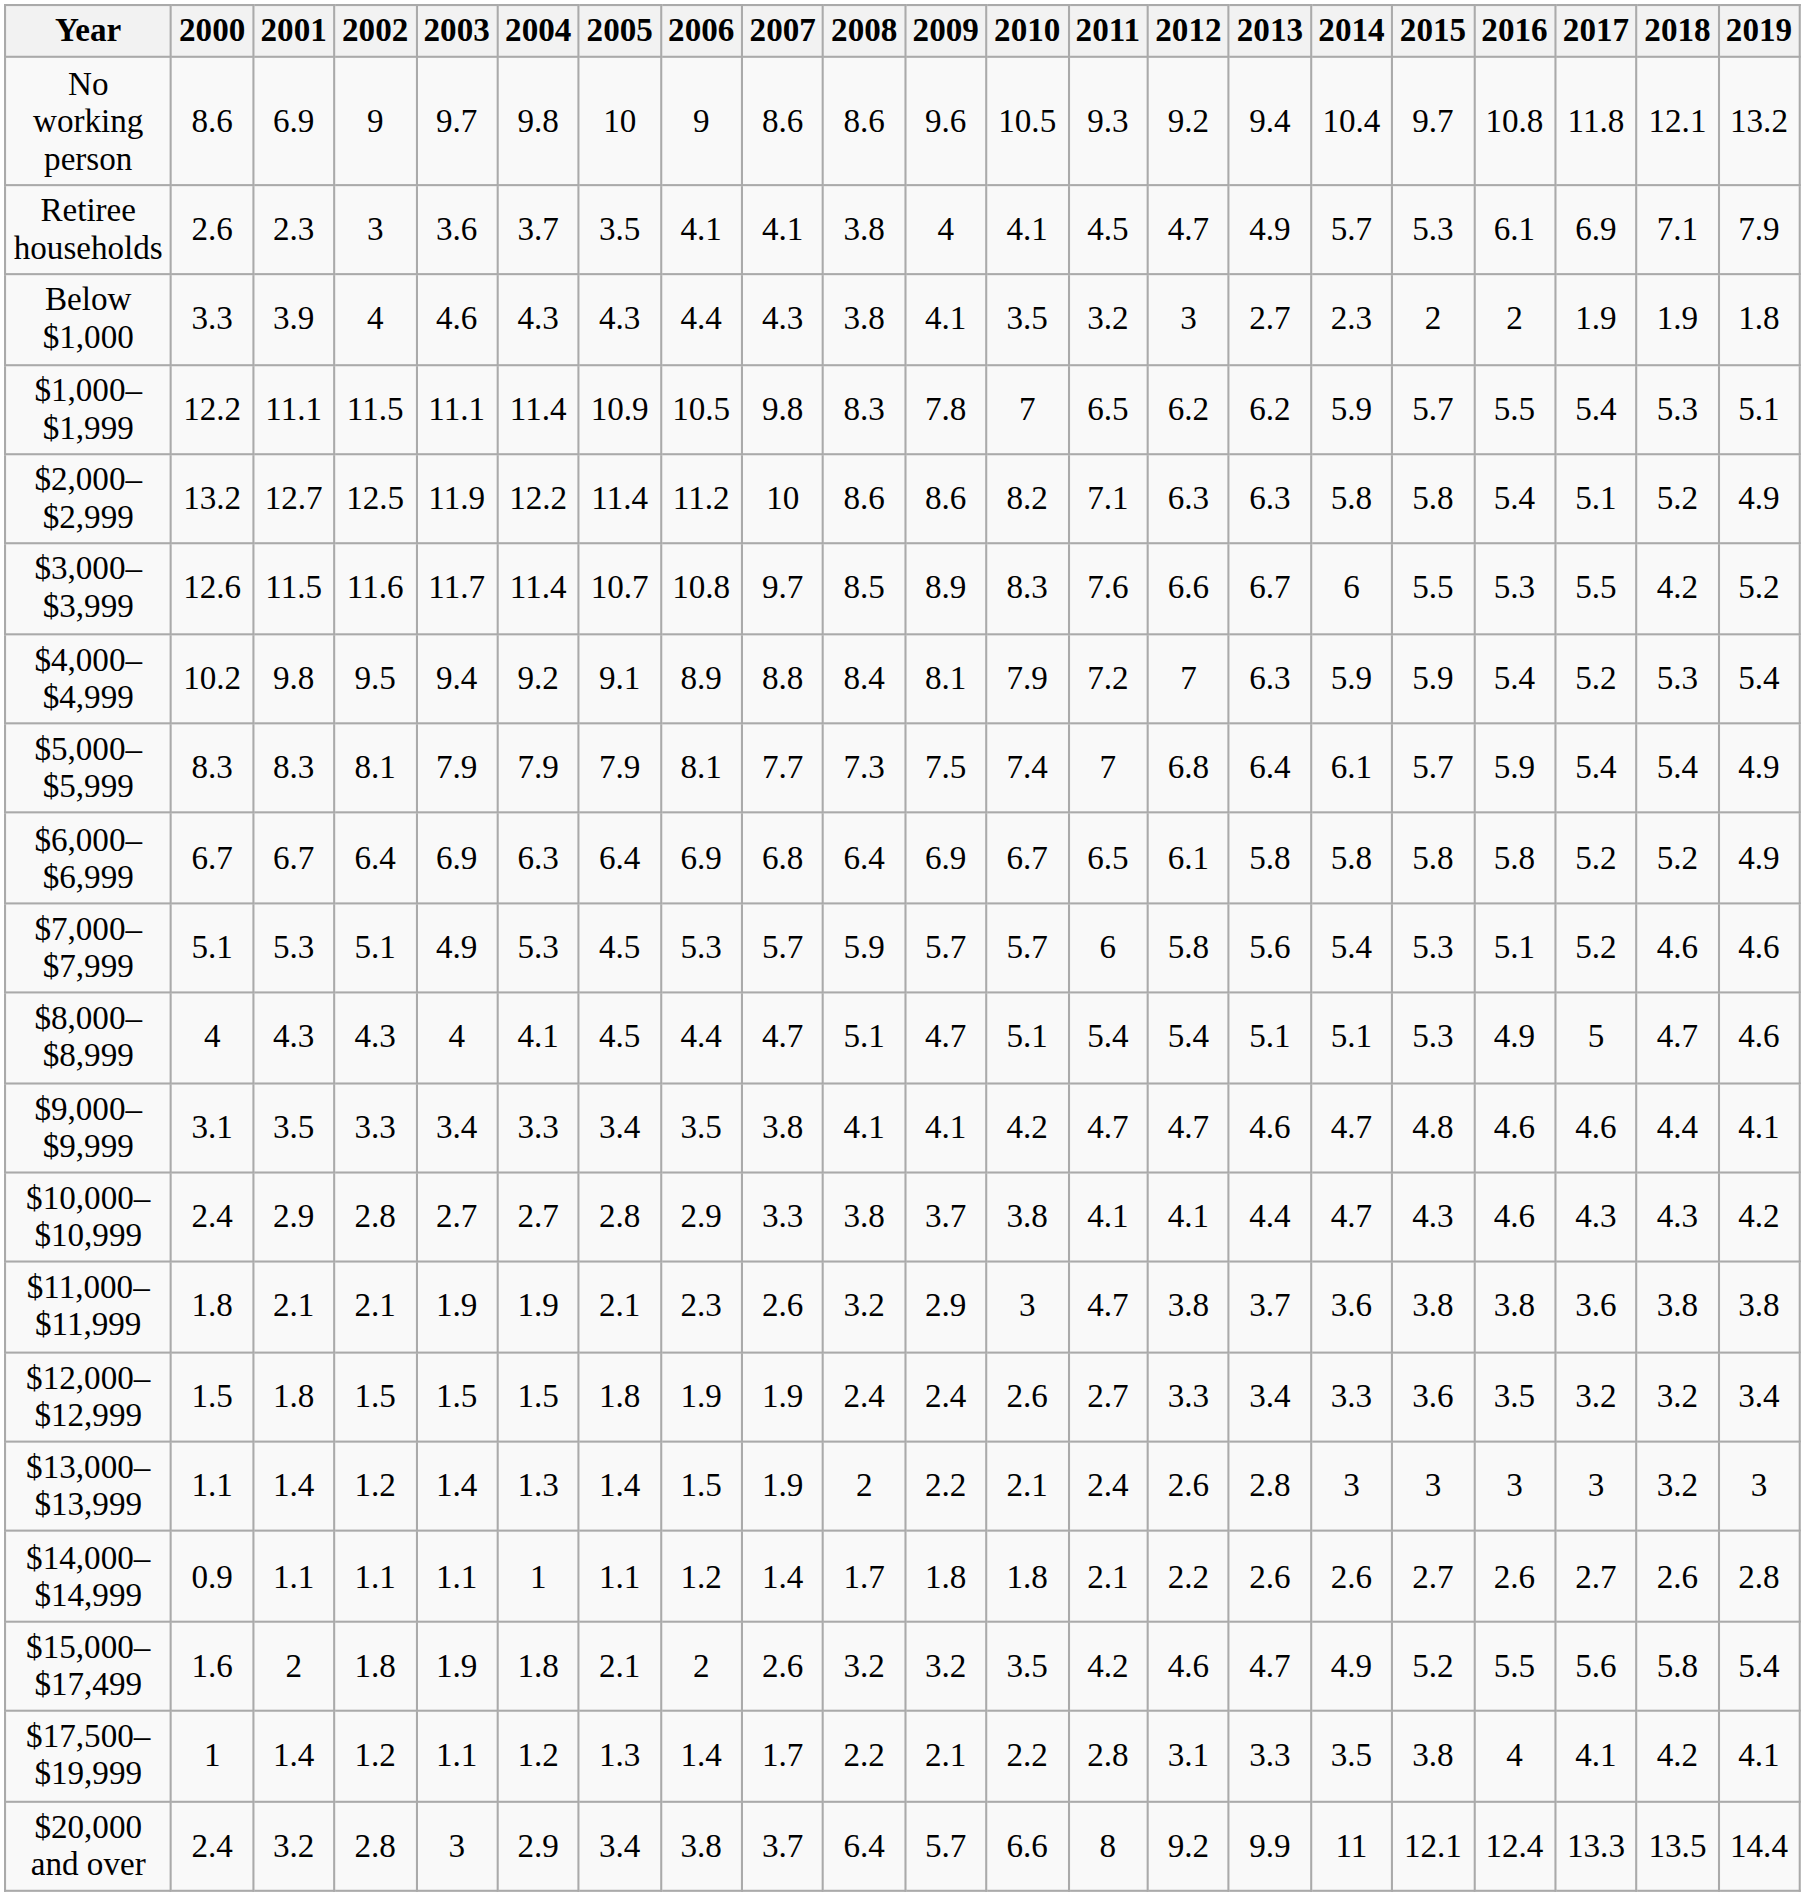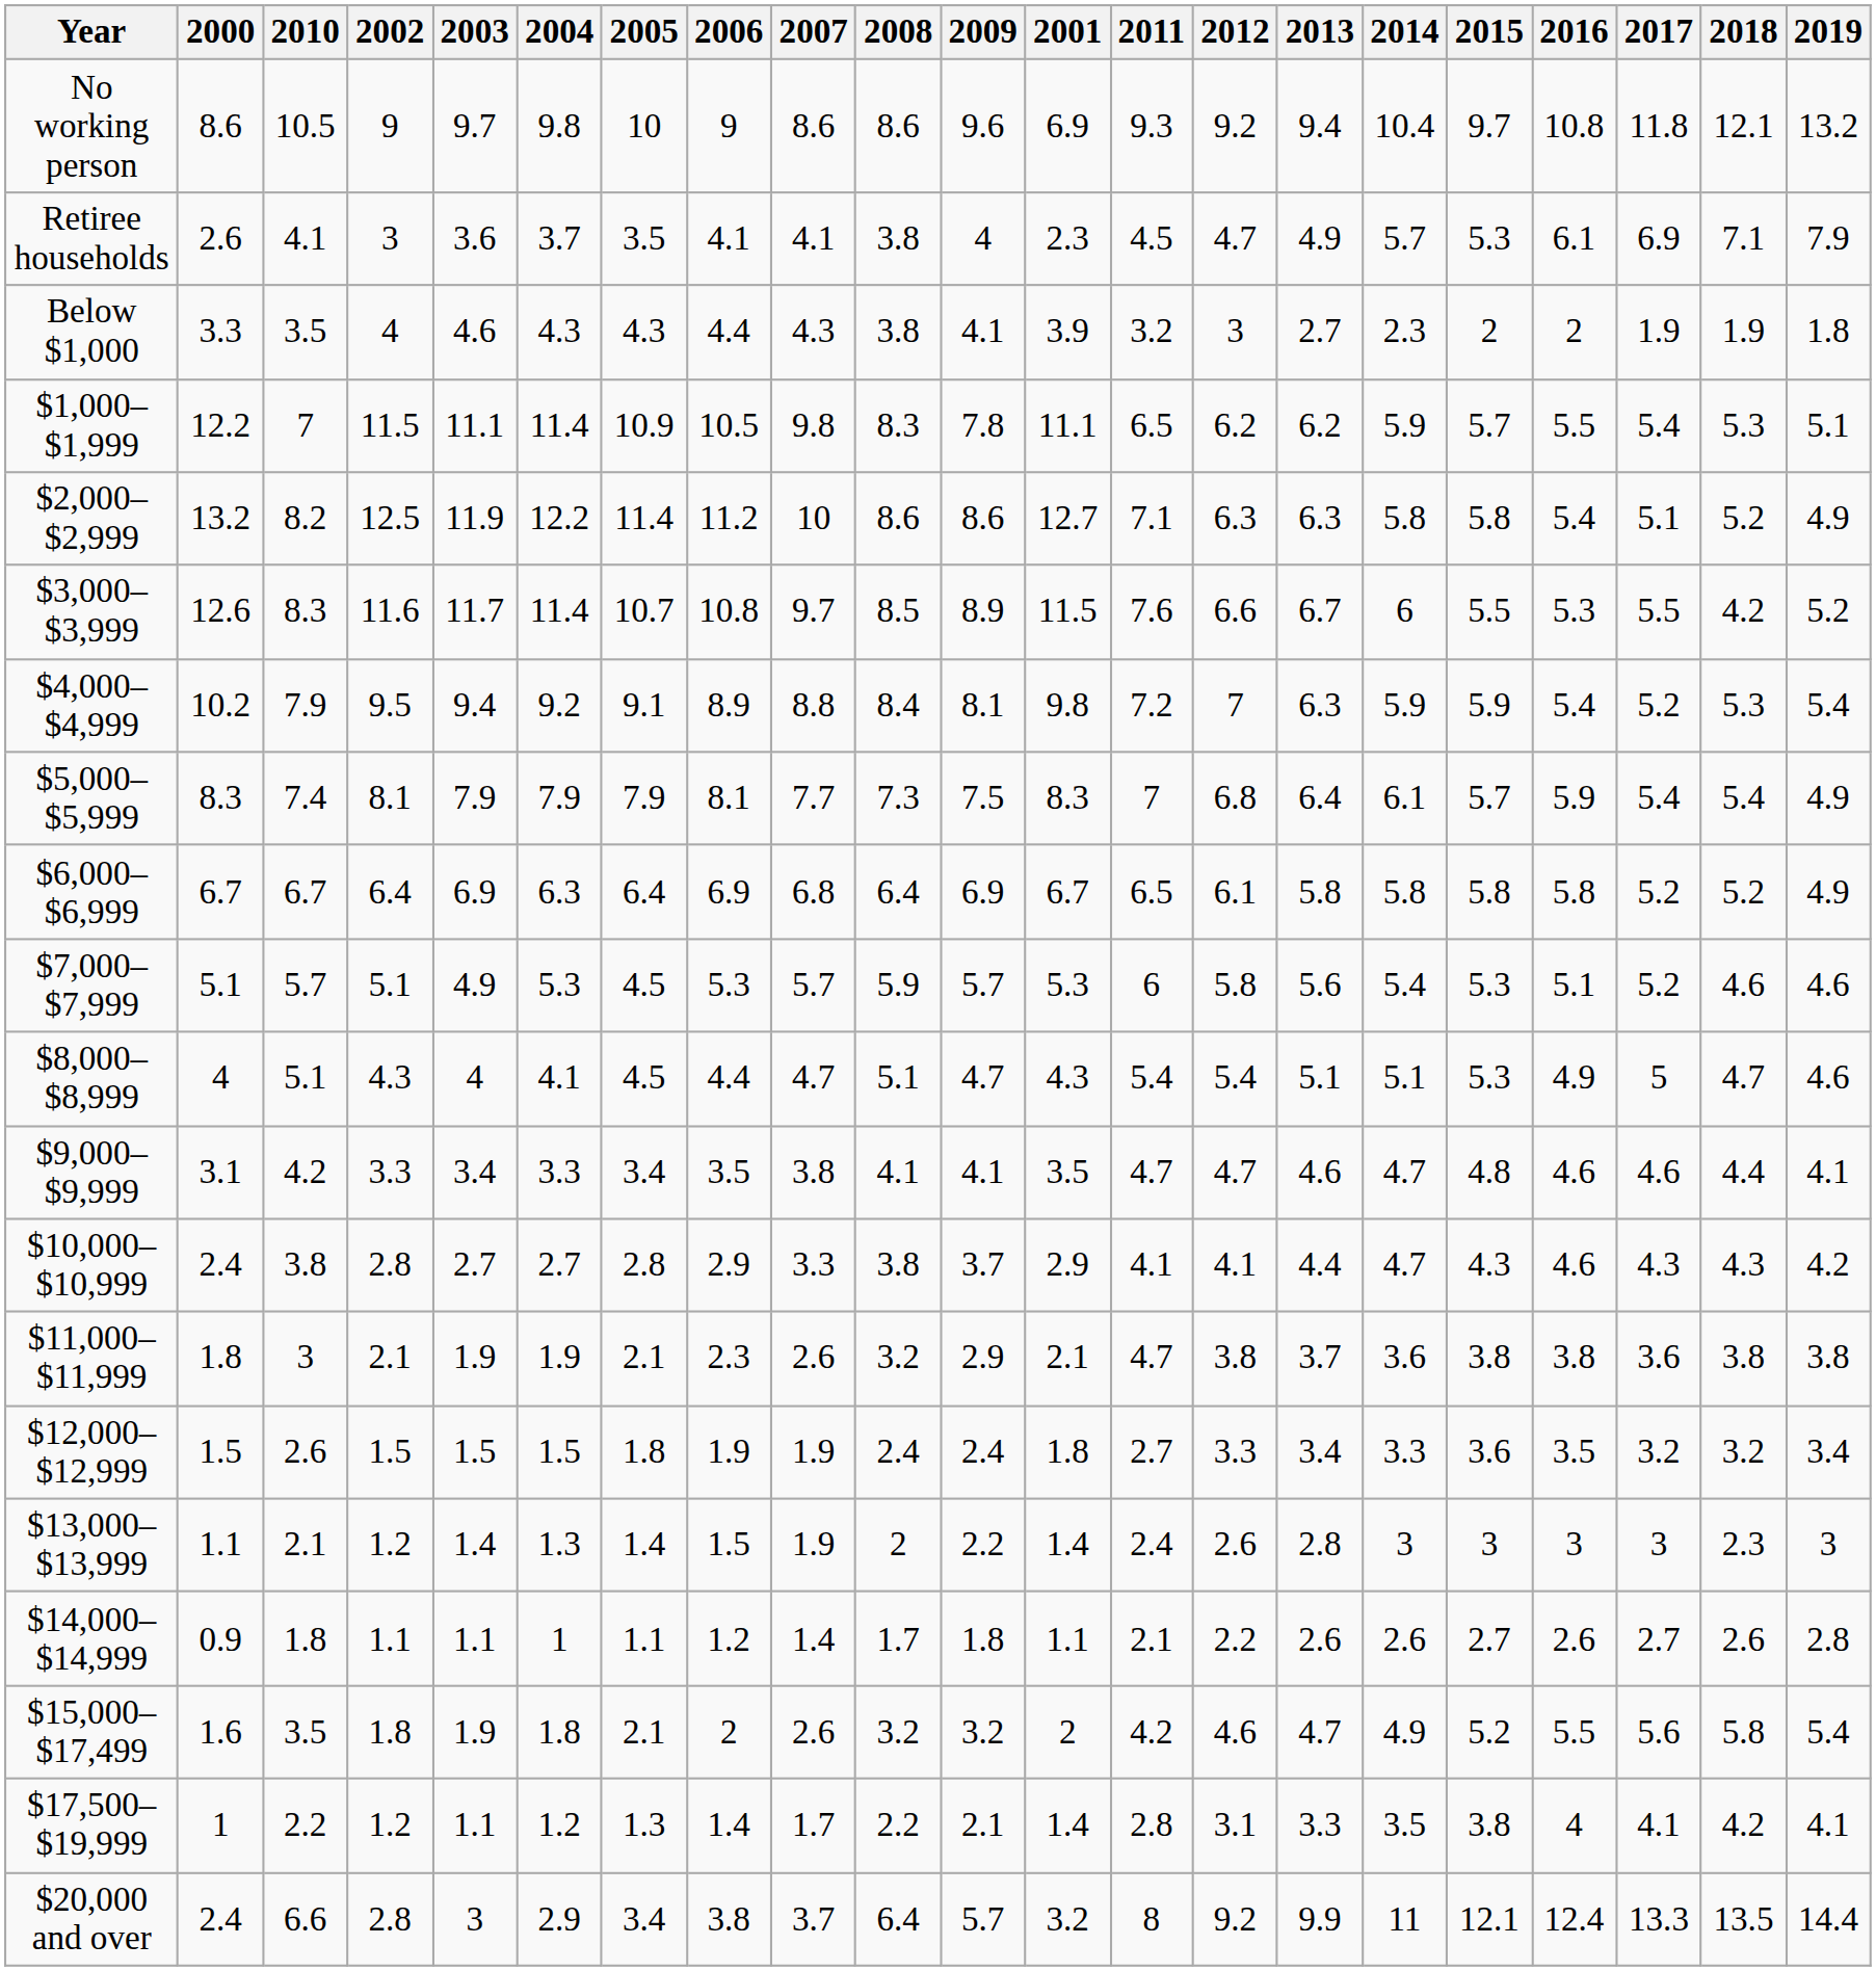 <table class="wikitable" style="text-align:center;">
 <tr>
 <th>Year</th>
 <th>2000</th>
-<th>2001</th>
+<th>2010</th>
 <th>2002</th>
 <th>2003</th>
 <th>2004</th>
 <th>2005</th>
 <th>2006</th>
 <th>2007</th>
 <th>2008</th>
 <th>2009</th>
-<th>2010</th>
+<th>2001</th>
 <th>2011</th>
 <th>2012</th>
 <th>2013</th>
 <th>2014</th>
 <th>2015</th>
 <th>2016</th>
 <th>2017</th>
 <th>2018</th>
 <th>2019</th>
 </tr>
 <tr>
 <td>No working person</td>
 <td>8.6</td>
-<td>6.9</td>
+<td>10.5</td>
 <td>9</td>
 <td>9.7</td>
 <td>9.8</td>
 <td>10</td>
 <td>9</td>
 <td>8.6</td>
 <td>8.6</td>
 <td>9.6</td>
-<td>10.5</td>
+<td>6.9</td>
 <td>9.3</td>
 <td>9.2</td>
 <td>9.4</td>
 <td>10.4</td>
 <td>9.7</td>
 <td>10.8</td>
 <td>11.8</td>
 <td>12.1</td>
 <td>13.2</td>
 </tr>
 <tr>
 <td>Retiree households</td>
 <td>2.6</td>
-<td>2.3</td>
+<td>4.1</td>
 <td>3</td>
 <td>3.6</td>
 <td>3.7</td>
 <td>3.5</td>
 <td>4.1</td>
 <td>4.1</td>
 <td>3.8</td>
 <td>4</td>
-<td>4.1</td>
+<td>2.3</td>
 <td>4.5</td>
 <td>4.7</td>
 <td>4.9</td>
 <td>5.7</td>
 <td>5.3</td>
 <td>6.1</td>
 <td>6.9</td>
 <td>7.1</td>
 <td>7.9</td>
 </tr>
 <tr>
 <td>Below $1,000</td>
 <td>3.3</td>
-<td>3.9</td>
+<td>3.5</td>
 <td>4</td>
 <td>4.6</td>
 <td>4.3</td>
 <td>4.3</td>
 <td>4.4</td>
 <td>4.3</td>
 <td>3.8</td>
 <td>4.1</td>
-<td>3.5</td>
+<td>3.9</td>
 <td>3.2</td>
 <td>3</td>
 <td>2.7</td>
 <td>2.3</td>
 <td>2</td>
 <td>2</td>
 <td>1.9</td>
 <td>1.9</td>
 <td>1.8</td>
 </tr>
 <tr>
 <td>$1,000–$1,999</td>
 <td>12.2</td>
-<td>11.1</td>
+<td>7</td>
 <td>11.5</td>
 <td>11.1</td>
 <td>11.4</td>
 <td>10.9</td>
 <td>10.5</td>
 <td>9.8</td>
 <td>8.3</td>
 <td>7.8</td>
-<td>7</td>
+<td>11.1</td>
 <td>6.5</td>
 <td>6.2</td>
 <td>6.2</td>
 <td>5.9</td>
 <td>5.7</td>
 <td>5.5</td>
 <td>5.4</td>
 <td>5.3</td>
 <td>5.1</td>
 </tr>
 <tr>
 <td>$2,000–$2,999</td>
 <td>13.2</td>
-<td>12.7</td>
+<td>8.2</td>
 <td>12.5</td>
 <td>11.9</td>
 <td>12.2</td>
 <td>11.4</td>
 <td>11.2</td>
 <td>10</td>
 <td>8.6</td>
 <td>8.6</td>
-<td>8.2</td>
+<td>12.7</td>
 <td>7.1</td>
 <td>6.3</td>
 <td>6.3</td>
 <td>5.8</td>
 <td>5.8</td>
 <td>5.4</td>
 <td>5.1</td>
 <td>5.2</td>
 <td>4.9</td>
 </tr>
 <tr>
 <td>$3,000–$3,999</td>
 <td>12.6</td>
-<td>11.5</td>
+<td>8.3</td>
 <td>11.6</td>
 <td>11.7</td>
 <td>11.4</td>
 <td>10.7</td>
 <td>10.8</td>
 <td>9.7</td>
 <td>8.5</td>
 <td>8.9</td>
-<td>8.3</td>
+<td>11.5</td>
 <td>7.6</td>
 <td>6.6</td>
 <td>6.7</td>
 <td>6</td>
 <td>5.5</td>
 <td>5.3</td>
 <td>5.5</td>
 <td>4.2</td>
 <td>5.2</td>
 </tr>
 <tr>
 <td>$4,000–$4,999</td>
 <td>10.2</td>
-<td>9.8</td>
+<td>7.9</td>
 <td>9.5</td>
 <td>9.4</td>
 <td>9.2</td>
 <td>9.1</td>
 <td>8.9</td>
 <td>8.8</td>
 <td>8.4</td>
 <td>8.1</td>
-<td>7.9</td>
+<td>9.8</td>
 <td>7.2</td>
 <td>7</td>
 <td>6.3</td>
 <td>5.9</td>
 <td>5.9</td>
 <td>5.4</td>
 <td>5.2</td>
 <td>5.3</td>
 <td>5.4</td>
 </tr>
 <tr>
 <td>$5,000–$5,999</td>
 <td>8.3</td>
-<td>8.3</td>
+<td>7.4</td>
 <td>8.1</td>
 <td>7.9</td>
 <td>7.9</td>
 <td>7.9</td>
 <td>8.1</td>
 <td>7.7</td>
 <td>7.3</td>
 <td>7.5</td>
-<td>7.4</td>
+<td>8.3</td>
 <td>7</td>
 <td>6.8</td>
 <td>6.4</td>
 <td>6.1</td>
 <td>5.7</td>
 <td>5.9</td>
 <td>5.4</td>
 <td>5.4</td>
 <td>4.9</td>
 </tr>
 <tr>
 <td>$6,000–$6,999</td>
 <td>6.7</td>
 <td>6.7</td>
 <td>6.4</td>
 <td>6.9</td>
 <td>6.3</td>
 <td>6.4</td>
 <td>6.9</td>
 <td>6.8</td>
 <td>6.4</td>
 <td>6.9</td>
 <td>6.7</td>
 <td>6.5</td>
 <td>6.1</td>
 <td>5.8</td>
 <td>5.8</td>
 <td>5.8</td>
 <td>5.8</td>
 <td>5.2</td>
 <td>5.2</td>
 <td>4.9</td>
 </tr>
 <tr>
 <td>$7,000–$7,999</td>
 <td>5.1</td>
-<td>5.3</td>
+<td>5.7</td>
 <td>5.1</td>
 <td>4.9</td>
 <td>5.3</td>
 <td>4.5</td>
 <td>5.3</td>
 <td>5.7</td>
 <td>5.9</td>
 <td>5.7</td>
-<td>5.7</td>
+<td>5.3</td>
 <td>6</td>
 <td>5.8</td>
 <td>5.6</td>
 <td>5.4</td>
 <td>5.3</td>
 <td>5.1</td>
 <td>5.2</td>
 <td>4.6</td>
 <td>4.6</td>
 </tr>
 <tr>
 <td>$8,000–$8,999</td>
 <td>4</td>
-<td>4.3</td>
+<td>5.1</td>
 <td>4.3</td>
 <td>4</td>
 <td>4.1</td>
 <td>4.5</td>
 <td>4.4</td>
 <td>4.7</td>
 <td>5.1</td>
 <td>4.7</td>
-<td>5.1</td>
+<td>4.3</td>
 <td>5.4</td>
 <td>5.4</td>
 <td>5.1</td>
 <td>5.1</td>
 <td>5.3</td>
 <td>4.9</td>
 <td>5</td>
 <td>4.7</td>
 <td>4.6</td>
 </tr>
 <tr>
 <td>$9,000–$9,999</td>
 <td>3.1</td>
-<td>3.5</td>
+<td>4.2</td>
 <td>3.3</td>
 <td>3.4</td>
 <td>3.3</td>
 <td>3.4</td>
 <td>3.5</td>
 <td>3.8</td>
 <td>4.1</td>
 <td>4.1</td>
-<td>4.2</td>
+<td>3.5</td>
 <td>4.7</td>
 <td>4.7</td>
 <td>4.6</td>
 <td>4.7</td>
 <td>4.8</td>
 <td>4.6</td>
 <td>4.6</td>
 <td>4.4</td>
 <td>4.1</td>
 </tr>
 <tr>
 <td>$10,000–$10,999</td>
 <td>2.4</td>
-<td>2.9</td>
+<td>3.8</td>
 <td>2.8</td>
 <td>2.7</td>
 <td>2.7</td>
 <td>2.8</td>
 <td>2.9</td>
 <td>3.3</td>
 <td>3.8</td>
 <td>3.7</td>
-<td>3.8</td>
+<td>2.9</td>
 <td>4.1</td>
 <td>4.1</td>
 <td>4.4</td>
 <td>4.7</td>
 <td>4.3</td>
 <td>4.6</td>
 <td>4.3</td>
 <td>4.3</td>
 <td>4.2</td>
 </tr>
 <tr>
 <td>$11,000–$11,999</td>
 <td>1.8</td>
-<td>2.1</td>
+<td>3</td>
 <td>2.1</td>
 <td>1.9</td>
 <td>1.9</td>
 <td>2.1</td>
 <td>2.3</td>
 <td>2.6</td>
 <td>3.2</td>
 <td>2.9</td>
-<td>3</td>
+<td>2.1</td>
 <td>4.7</td>
 <td>3.8</td>
 <td>3.7</td>
 <td>3.6</td>
 <td>3.8</td>
 <td>3.8</td>
 <td>3.6</td>
 <td>3.8</td>
 <td>3.8</td>
 </tr>
 <tr>
 <td>$12,000–$12,999</td>
 <td>1.5</td>
-<td>1.8</td>
+<td>2.6</td>
 <td>1.5</td>
 <td>1.5</td>
 <td>1.5</td>
 <td>1.8</td>
 <td>1.9</td>
 <td>1.9</td>
 <td>2.4</td>
 <td>2.4</td>
-<td>2.6</td>
+<td>1.8</td>
 <td>2.7</td>
 <td>3.3</td>
 <td>3.4</td>
 <td>3.3</td>
 <td>3.6</td>
 <td>3.5</td>
 <td>3.2</td>
 <td>3.2</td>
 <td>3.4</td>
 </tr>
 <tr>
 <td>$13,000–$13,999</td>
 <td>1.1</td>
-<td>1.4</td>
+<td>2.1</td>
 <td>1.2</td>
 <td>1.4</td>
 <td>1.3</td>
 <td>1.4</td>
 <td>1.5</td>
 <td>1.9</td>
 <td>2</td>
 <td>2.2</td>
-<td>2.1</td>
+<td>1.4</td>
 <td>2.4</td>
 <td>2.6</td>
 <td>2.8</td>
 <td>3</td>
 <td>3</td>
 <td>3</td>
 <td>3</td>
-<td>3.2</td>
+<td>2.3</td>
 <td>3</td>
 </tr>
 <tr>
 <td>$14,000–$14,999</td>
 <td>0.9</td>
-<td>1.1</td>
+<td>1.8</td>
 <td>1.1</td>
 <td>1.1</td>
 <td>1</td>
 <td>1.1</td>
 <td>1.2</td>
 <td>1.4</td>
 <td>1.7</td>
 <td>1.8</td>
-<td>1.8</td>
+<td>1.1</td>
 <td>2.1</td>
 <td>2.2</td>
 <td>2.6</td>
 <td>2.6</td>
 <td>2.7</td>
 <td>2.6</td>
 <td>2.7</td>
 <td>2.6</td>
 <td>2.8</td>
 </tr>
 <tr>
 <td>$15,000–$17,499</td>
 <td>1.6</td>
-<td>2</td>
+<td>3.5</td>
 <td>1.8</td>
 <td>1.9</td>
 <td>1.8</td>
 <td>2.1</td>
 <td>2</td>
 <td>2.6</td>
 <td>3.2</td>
 <td>3.2</td>
-<td>3.5</td>
+<td>2</td>
 <td>4.2</td>
 <td>4.6</td>
 <td>4.7</td>
 <td>4.9</td>
 <td>5.2</td>
 <td>5.5</td>
 <td>5.6</td>
 <td>5.8</td>
 <td>5.4</td>
 </tr>
 <tr>
 <td>$17,500–$19,999</td>
 <td>1</td>
-<td>1.4</td>
+<td>2.2</td>
 <td>1.2</td>
 <td>1.1</td>
 <td>1.2</td>
 <td>1.3</td>
 <td>1.4</td>
 <td>1.7</td>
 <td>2.2</td>
 <td>2.1</td>
-<td>2.2</td>
+<td>1.4</td>
 <td>2.8</td>
 <td>3.1</td>
 <td>3.3</td>
 <td>3.5</td>
 <td>3.8</td>
 <td>4</td>
 <td>4.1</td>
 <td>4.2</td>
 <td>4.1</td>
 </tr>
 <tr>
 <td>$20,000 and over</td>
 <td>2.4</td>
-<td>3.2</td>
+<td>6.6</td>
 <td>2.8</td>
 <td>3</td>
 <td>2.9</td>
 <td>3.4</td>
 <td>3.8</td>
 <td>3.7</td>
 <td>6.4</td>
 <td>5.7</td>
-<td>6.6</td>
+<td>3.2</td>
 <td>8</td>
 <td>9.2</td>
 <td>9.9</td>
 <td>11</td>
 <td>12.1</td>
 <td>12.4</td>
 <td>13.3</td>
 <td>13.5</td>
 <td>14.4</td>
 </tr>
 </table>
